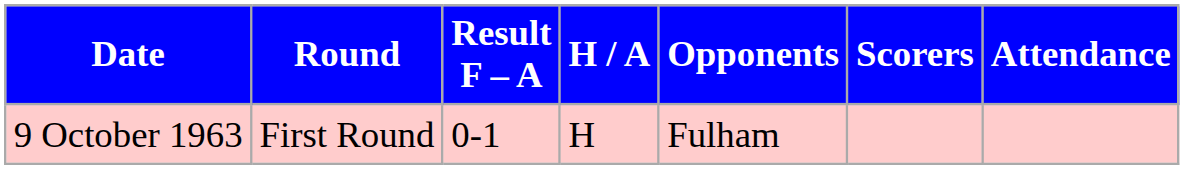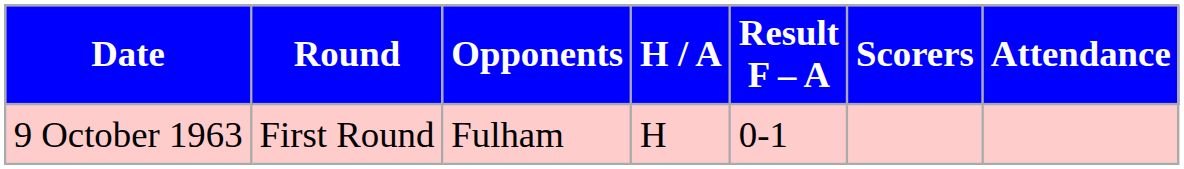 <table class="wikitable">
 <tr>
 <th style="background:#0000FF; color:#FFFFFF; text-align:center;">Date</th>
 <th style="background:#0000FF; color:#FFFFFF; text-align:center;">Round</th>
+<th style="background:#0000FF; color:#FFFFFF; text-align:center;">Opponents</th>
+<th style="background:#0000FF; color:#FFFFFF; text-align:center;">H / A</th>
 <th style="background:#0000FF; color:#FFFFFF; text-align:center;">Result<br>F – A</th>
-<th style="background:#0000FF; color:#FFFFFF; text-align:center;">H / A</th>
-<th style="background:#0000FF; color:#FFFFFF; text-align:center;">Opponents</th>
 <th style="background:#0000FF; color:#FFFFFF; text-align:center;">Scorers</th>
 <th style="background:#0000FF; color:#FFFFFF; text-align:center;">Attendance</th>
 </tr>
 <tr bgcolor="#ffcccc">
 <td>9 October 1963</td>
 <td>First Round</td>
+<td>Fulham</td>
+<td>H</td>
 <td>0-1</td>
-<td>H</td>
-<td>Fulham</td>
 <td></td>
 <td></td>
 </tr>
 </table>
